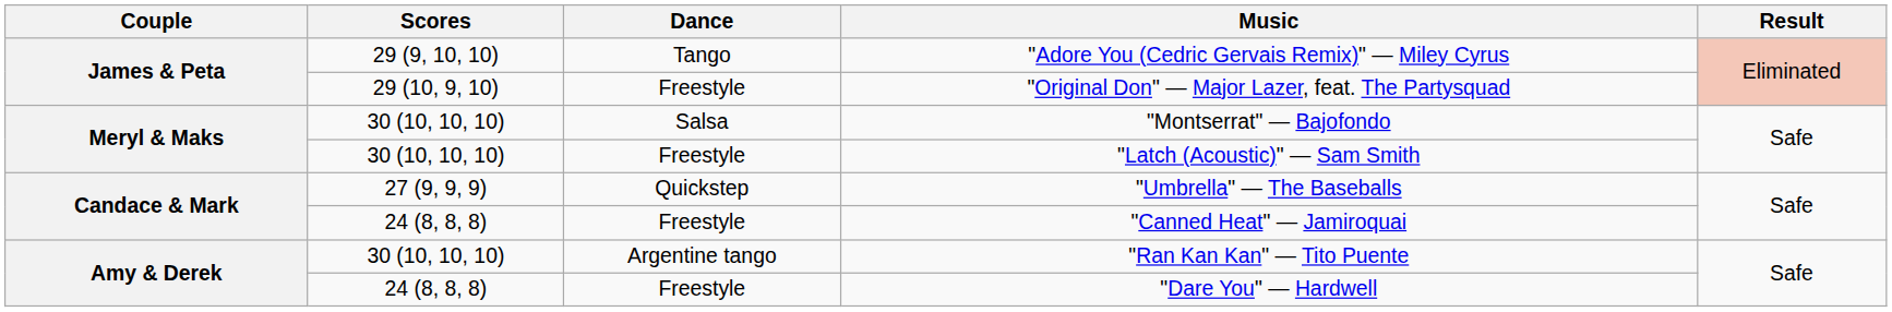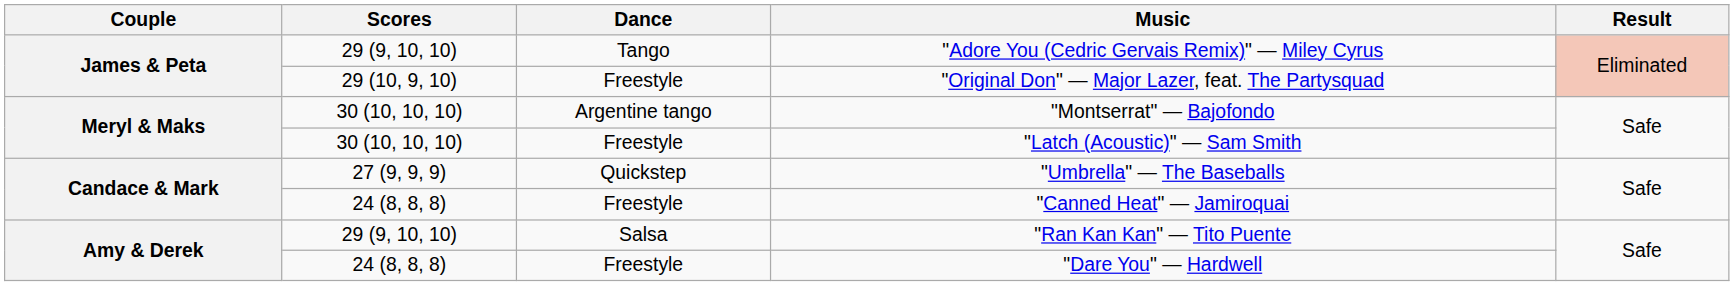 <table class="wikitable sortable" style="text-align:center; width:90%">
 <tr>
 <th scope="col">Couple</th>
 <th scope="col">Scores</th>
 <th scope="col" class="unsortable">Dance</th>
 <th scope="col" class="unsortable">Music</th>
 <th scope="col" class="unsortable">Result</th>
 </tr>
 <tr>
 <th scope="row" rowspan=2>James & Peta</th>
 <td>29 (9, 10, 10)</td>
 <td>Tango</td>
 <td>"<a href='#'>Adore You (Cedric Gervais Remix)</a>" — <a href='#'>Miley Cyrus</a></td>
 <td rowspan=2 bgcolor=f4c7b8>Eliminated</td>
 </tr>
 <tr>
 <td>29 (10, 9, 10)</td>
 <td>Freestyle</td>
 <td>"<a href='#'>Original Don</a>" — <a href='#'>Major Lazer</a>, feat. <a href='#'>The Partysquad</a></td>
 </tr>
 <tr>
 <th scope="row" rowspan=2>Meryl & Maks</th>
 <td>30 (10, 10, 10)</td>
-<td>Salsa</td>
+<td>Argentine tango</td>
 <td>"Montserrat" — <a href='#'>Bajofondo</a></td>
 <td rowspan=2>Safe</td>
 </tr>
 <tr>
 <td>30 (10, 10, 10)</td>
 <td>Freestyle</td>
 <td>"<a href='#'>Latch (Acoustic)</a>" — <a href='#'>Sam Smith</a></td>
 </tr>
 <tr>
 <th scope="row" rowspan=2>Candace & Mark</th>
 <td>27 (9, 9, 9)</td>
 <td>Quickstep</td>
 <td>"<a href='#'>Umbrella</a>" — <a href='#'>The Baseballs</a></td>
 <td rowspan=2>Safe</td>
 </tr>
 <tr>
 <td>24 (8, 8, 8)</td>
 <td>Freestyle</td>
 <td>"<a href='#'>Canned Heat</a>" — <a href='#'>Jamiroquai</a></td>
 </tr>
 <tr>
 <th scope="row" rowspan=2>Amy & Derek</th>
-<td>30 (10, 10, 10)</td>
-<td>Argentine tango</td>
+<td>29 (9, 10, 10)</td>
+<td>Salsa</td>
 <td>"<a href='#'>Ran Kan Kan</a>" — <a href='#'>Tito Puente</a></td>
 <td rowspan=2>Safe</td>
 </tr>
 <tr>
 <td>24 (8, 8, 8)</td>
 <td>Freestyle</td>
 <td>"<a href='#'>Dare You</a>" — <a href='#'>Hardwell</a></td>
 </tr>
 </table>
